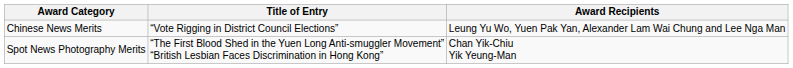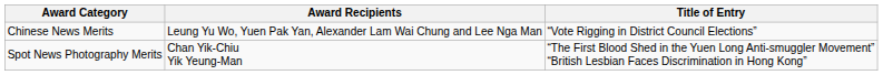 <table class="wikitable">
 <tr>
 <th>Award Category</th>
+<th>Award Recipients</th>
 <th>Title of Entry</th>
-<th>Award Recipients</th>
 </tr>
 <tr>
 <td>Chinese News Merits</td>
+<td>Leung Yu Wo, Yuen Pak Yan, Alexander Lam Wai Chung and Lee Nga Man</td>
 <td>“Vote Rigging in District Council Elections”</td>
-<td>Leung Yu Wo, Yuen Pak Yan, Alexander Lam Wai Chung and Lee Nga Man</td>
 </tr>
 <tr>
 <td>Spot News Photography Merits</td>
+<td>Chan Yik-Chiu<br>Yik Yeung-Man</td>
 <td>“The First Blood Shed in the Yuen Long Anti-smuggler Movement”<br>“British Lesbian Faces Discrimination in Hong Kong”</td>
-<td>Chan Yik-Chiu<br>Yik Yeung-Man</td>
 </tr>
 </table>
